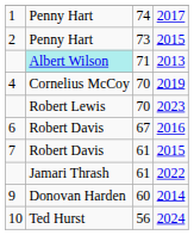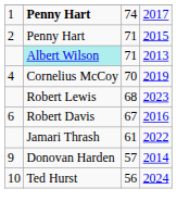 <table class="wikitable">
 <tr>
 </tr>
 <tr>
 <td>1</td>
-<td>Penny Hart</td>
+<td><strong>Penny Hart</strong></td>
 <td>74</td>
 <td><a href='#'>2017</a></td>
 </tr>
 <tr>
 <td>2</td>
 <td>Penny Hart</td>
-<td>73</td>
+<td>71</td>
 <td><a href='#'>2015</a></td>
 </tr>
 <tr>
 <td></td>
 <td style="background: paleturquoise;"><a href='#'>Albert Wilson</a></td>
 <td>71</td>
 <td><a href='#'>2013</a></td>
 </tr>
 <tr>
 <td>4</td>
 <td>Cornelius McCoy</td>
 <td>70</td>
 <td><a href='#'>2019</a></td>
 </tr>
 <tr>
 <td></td>
 <td>Robert Lewis</td>
-<td>70</td>
+<td>68</td>
 <td><a href='#'>2023</a></td>
 </tr>
 <tr>
 <td>6</td>
 <td>Robert Davis</td>
 <td>67</td>
 <td><a href='#'>2016</a></td>
-</tr>
-<tr>
-<td>7</td>
-<td>Robert Davis</td>
-<td>61</td>
-<td><a href='#'>2015</a></td>
 </tr>
 <tr>
 <td></td>
 <td>Jamari Thrash</td>
 <td>61</td>
 <td><a href='#'>2022</a></td>
 </tr>
 <tr>
 <td>9</td>
 <td>Donovan Harden</td>
-<td>60</td>
+<td>57</td>
 <td><a href='#'>2014</a></td>
 </tr>
 <tr>
 <td>10</td>
 <td>Ted Hurst</td>
 <td>56</td>
 <td><a href='#'>2024</a></td>
 </tr>
 </table>
